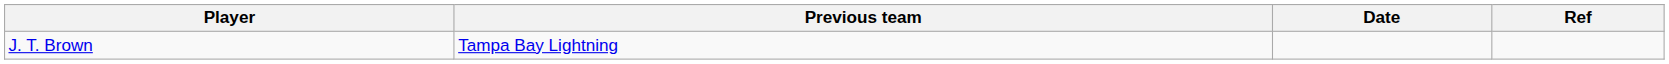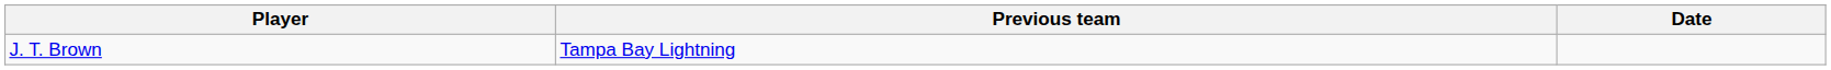 <table class="wikitable" width=98%>
 <tr style="background:#ddd; text-align:center;">
 <th>Player</th>
 <th>Previous team</th>
 <th>Date</th>
-<th>Ref</th>
 </tr>
 <tr>
 <td><a href='#'>J. T. Brown</a></td>
 <td><a href='#'>Tampa Bay Lightning</a></td>
 <td></td>
-<td></td>
 </tr>
 </table>
